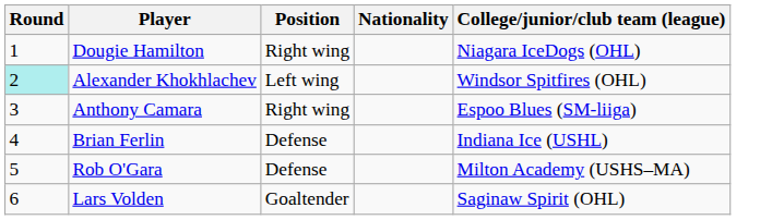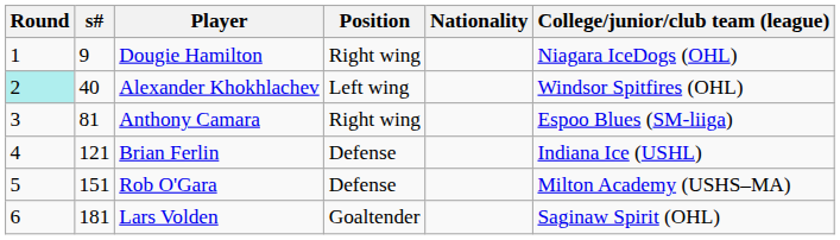 <table class="wikitable">
 <tr>
 <th>Round</th>
+<th>s#</th>
 <th>Player</th>
 <th>Position</th>
 <th>Nationality</th>
 <th>College/junior/club team (league)</th>
 </tr>
 <tr>
 <td>1</td>
+<td>9</td>
 <td><a href='#'>Dougie Hamilton</a></td>
 <td>Right wing</td>
 <td></td>
 <td><a href='#'>Niagara IceDogs</a> (<a href='#'>OHL</a>)</td>
 </tr>
 <tr>
 <td style="background: paleturquoise;">2</td>
+<td>40</td>
 <td><a href='#'>Alexander Khokhlachev</a></td>
 <td>Left wing</td>
 <td></td>
 <td><a href='#'>Windsor Spitfires</a> (OHL)</td>
 </tr>
 <tr>
 <td>3</td>
+<td>81</td>
 <td><a href='#'>Anthony Camara</a></td>
 <td>Right wing</td>
 <td></td>
 <td><a href='#'>Espoo Blues</a> (<a href='#'>SM-liiga</a>)</td>
 </tr>
 <tr>
 <td>4</td>
+<td>121</td>
 <td><a href='#'>Brian Ferlin</a></td>
 <td>Defense</td>
 <td></td>
 <td><a href='#'>Indiana Ice</a> (<a href='#'>USHL</a>)</td>
 </tr>
 <tr>
 <td>5</td>
+<td>151</td>
 <td><a href='#'>Rob O'Gara</a></td>
 <td>Defense</td>
 <td></td>
 <td><a href='#'>Milton Academy</a> (USHS–MA)</td>
 </tr>
 <tr>
 <td>6</td>
+<td>181</td>
 <td><a href='#'>Lars Volden</a></td>
 <td>Goaltender</td>
 <td></td>
 <td><a href='#'>Saginaw Spirit</a> (OHL)</td>
 </tr>
 </table>
